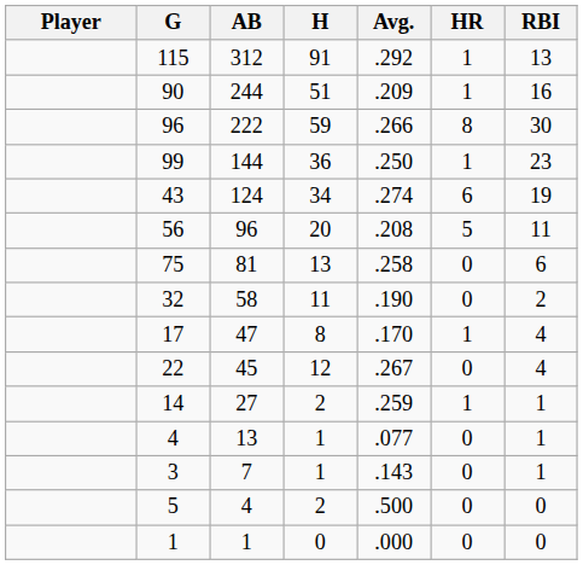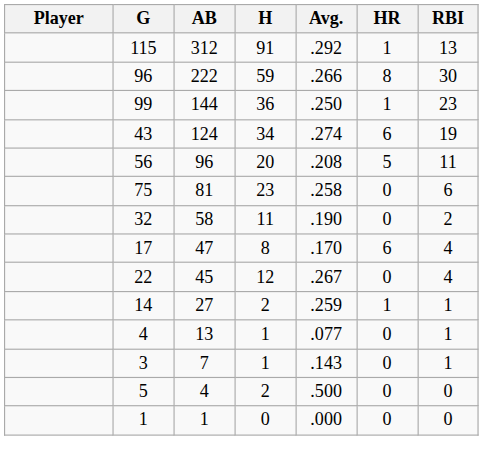 <table class="wikitable sortable">
 <tr>
 <th bgcolor="#DDDDFF" width="16%">Player</th>
 <th bgcolor="#DDDDFF" width="9%">G</th>
 <th bgcolor="#DDDDFF" width="9%">AB</th>
 <th bgcolor="#DDDDFF" width="9%">H</th>
 <th bgcolor="#DDDDFF" width="9%">Avg.</th>
 <th bgcolor="#DDDDFF" width="9%">HR</th>
 <th bgcolor="#DDDDFF" width="9%">RBI</th>
 </tr>
 <tr align="center">
 <td></td>
 <td>115</td>
 <td>312</td>
 <td>91</td>
 <td>.292</td>
 <td>1</td>
 <td>13</td>
-</tr>
-<tr align="center">
-<td></td>
-<td>90</td>
-<td>244</td>
-<td>51</td>
-<td>.209</td>
-<td>1</td>
-<td>16</td>
 </tr>
 <tr align="center">
 <td></td>
 <td>96</td>
 <td>222</td>
 <td>59</td>
 <td>.266</td>
 <td>8</td>
 <td>30</td>
 </tr>
 <tr align="center">
 <td></td>
 <td>99</td>
 <td>144</td>
 <td>36</td>
 <td>.250</td>
 <td>1</td>
 <td>23</td>
 </tr>
 <tr align="center">
 <td></td>
 <td>43</td>
 <td>124</td>
 <td>34</td>
 <td>.274</td>
 <td>6</td>
 <td>19</td>
 </tr>
 <tr align="center">
 <td></td>
 <td>56</td>
 <td>96</td>
 <td>20</td>
 <td>.208</td>
 <td>5</td>
 <td>11</td>
 </tr>
 <tr align="center">
 <td></td>
 <td>75</td>
 <td>81</td>
-<td>13</td>
+<td>23</td>
 <td>.258</td>
 <td>0</td>
 <td>6</td>
 </tr>
 <tr align="center">
 <td></td>
 <td>32</td>
 <td>58</td>
 <td>11</td>
 <td>.190</td>
 <td>0</td>
 <td>2</td>
 </tr>
 <tr align="center">
 <td></td>
 <td>17</td>
 <td>47</td>
 <td>8</td>
 <td>.170</td>
-<td>1</td>
+<td>6</td>
 <td>4</td>
 </tr>
 <tr align="center">
 <td></td>
 <td>22</td>
 <td>45</td>
 <td>12</td>
 <td>.267</td>
 <td>0</td>
 <td>4</td>
 </tr>
 <tr align="center">
 <td></td>
 <td>14</td>
 <td>27</td>
 <td>2</td>
 <td>.259</td>
 <td>1</td>
 <td>1</td>
 </tr>
 <tr align="center">
 <td></td>
 <td>4</td>
 <td>13</td>
 <td>1</td>
 <td>.077</td>
 <td>0</td>
 <td>1</td>
 </tr>
 <tr align="center">
 <td></td>
 <td>3</td>
 <td>7</td>
 <td>1</td>
 <td>.143</td>
 <td>0</td>
 <td>1</td>
 </tr>
 <tr align="center">
 <td></td>
 <td>5</td>
 <td>4</td>
 <td>2</td>
 <td>.500</td>
 <td>0</td>
 <td>0</td>
 </tr>
 <tr align="center">
 <td></td>
 <td>1</td>
 <td>1</td>
 <td>0</td>
 <td>.000</td>
 <td>0</td>
 <td>0</td>
 </tr>
 </table>
